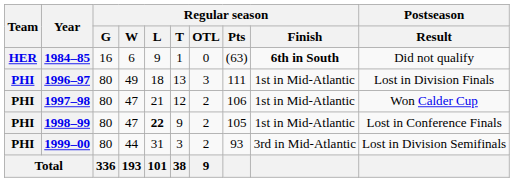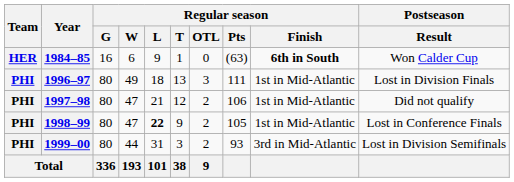 <table class="wikitable" style="font-size: 95%; text-align:center;">
 <tr>
 <th rowspan="2">Team</th>
 <th rowspan="2">Year</th>
 <th colspan="7">Regular season</th>
 <th colspan="1">Postseason</th>
 </tr>
 <tr>
 <th>G</th>
 <th>W</th>
 <th>L</th>
 <th>T</th>
 <th>OTL</th>
 <th>Pts</th>
 <th>Finish</th>
 <th>Result</th>
 </tr>
 <tr>
 <th><a href='#'>HER</a></th>
 <th><a href='#'>1984–85</a></th>
 <td>16</td>
 <td>6</td>
 <td>9</td>
 <td>1</td>
 <td>0</td>
 <td>(63)</td>
 <td><strong>6th in South</strong></td>
-<td>Did not qualify</td>
+<td>Won <a href='#'>Calder Cup</a></td>
 </tr>
 <tr>
 <th><a href='#'>PHI</a></th>
 <th><a href='#'>1996–97</a></th>
 <td>80</td>
 <td>49</td>
 <td>18</td>
 <td>13</td>
 <td>3</td>
 <td>111</td>
 <td>1st in Mid-Atlantic</td>
 <td>Lost in Division Finals</td>
 </tr>
 <tr>
 <th>PHI</th>
 <th><a href='#'>1997–98</a></th>
 <td>80</td>
 <td>47</td>
 <td>21</td>
 <td>12</td>
 <td>2</td>
 <td>106</td>
 <td>1st in Mid-Atlantic</td>
-<td>Won <a href='#'>Calder Cup</a></td>
+<td>Did not qualify</td>
 </tr>
 <tr>
 <th>PHI</th>
 <th><a href='#'>1998–99</a></th>
 <td>80</td>
 <td>47</td>
 <td><strong>22</strong></td>
 <td>9</td>
 <td>2</td>
 <td>105</td>
 <td>1st in Mid-Atlantic</td>
 <td>Lost in Conference Finals</td>
 </tr>
 <tr>
 <th>PHI</th>
 <th><a href='#'>1999–00</a></th>
 <td>80</td>
 <td>44</td>
 <td>31</td>
 <td>3</td>
 <td>2</td>
 <td>93</td>
 <td>3rd in Mid-Atlantic</td>
 <td>Lost in Division Semifinals</td>
 </tr>
 <tr>
 <th colspan="2">Total</th>
 <th>336</th>
 <th>193</th>
 <th>101</th>
 <th>38</th>
 <th>9</th>
 <th></th>
 <th></th>
 <th></th>
 </tr>
 </table>
